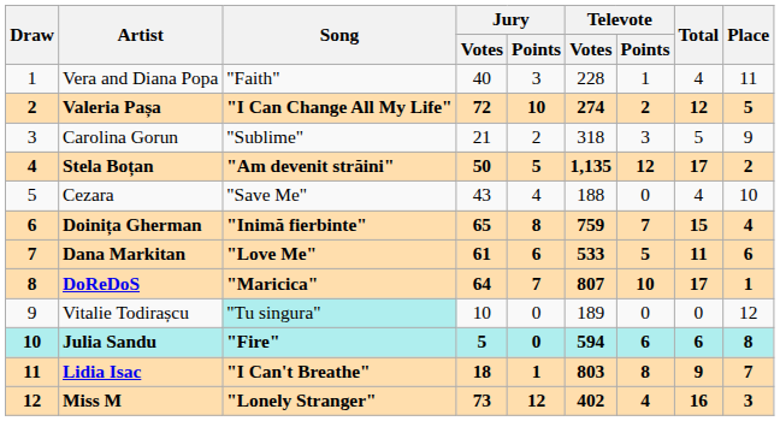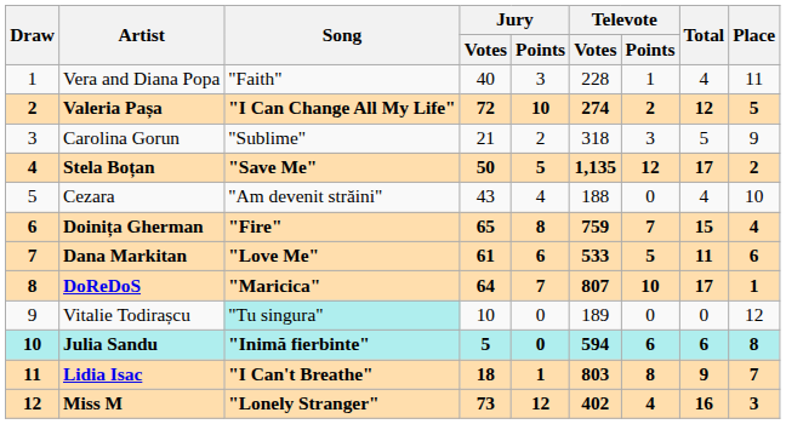 <table class="sortable wikitable" style="margin: 1em auto 1em auto; text-align:center;">
 <tr>
 <th rowspan="2">Draw</th>
 <th rowspan="2">Artist</th>
 <th rowspan="2">Song</th>
 <th colspan="2">Jury</th>
 <th colspan="2">Televote</th>
 <th rowspan="2">Total</th>
 <th rowspan="2">Place</th>
 </tr>
 <tr>
 <th>Votes</th>
 <th>Points</th>
 <th>Votes</th>
 <th>Points</th>
 </tr>
 <tr>
 <td>1</td>
 <td align="left">Vera and Diana Popa</td>
 <td align="left">"Faith"</td>
 <td>40</td>
 <td>3</td>
 <td>228</td>
 <td>1</td>
 <td>4</td>
 <td>11</td>
 </tr>
 <tr style="font-weight:bold; background:navajowhite;">
 <td>2</td>
 <td align="left">Valeria Pașa</td>
 <td align="left">"I Can Change All My Life"</td>
 <td>72</td>
 <td>10</td>
 <td>274</td>
 <td>2</td>
 <td>12</td>
 <td>5</td>
 </tr>
 <tr>
 <td>3</td>
 <td align="left">Carolina Gorun</td>
 <td align="left">"Sublime"</td>
 <td>21</td>
 <td>2</td>
 <td>318</td>
 <td>3</td>
 <td>5</td>
 <td>9</td>
 </tr>
 <tr style="font-weight:bold; background:navajowhite;">
 <td>4</td>
 <td align="left">Stela Boțan</td>
-<td align="left">"Am devenit străini"</td>
+<td align="left">"Save Me"</td>
 <td>50</td>
 <td>5</td>
 <td>1,135</td>
 <td>12</td>
 <td>17</td>
 <td>2</td>
 </tr>
 <tr>
 <td>5</td>
 <td align="left">Cezara</td>
-<td align="left">"Save Me"</td>
+<td align="left">"Am devenit străini"</td>
 <td>43</td>
 <td>4</td>
 <td>188</td>
 <td>0</td>
 <td>4</td>
 <td>10</td>
 </tr>
 <tr style="font-weight:bold; background:navajowhite;">
 <td>6</td>
 <td align="left">Doinița Gherman</td>
-<td align="left">"Inimă fierbinte"</td>
+<td align="left">"Fire"</td>
 <td>65</td>
 <td>8</td>
 <td>759</td>
 <td>7</td>
 <td>15</td>
 <td>4</td>
 </tr>
 <tr style="font-weight:bold; background:navajowhite;">
 <td>7</td>
 <td align="left">Dana Markitan</td>
 <td align="left">"Love Me"</td>
 <td>61</td>
 <td>6</td>
 <td>533</td>
 <td>5</td>
 <td>11</td>
 <td>6</td>
 </tr>
 <tr style="font-weight:bold; background:navajowhite;">
 <td>8</td>
 <td align="left"><a href='#'>DoReDoS</a></td>
 <td align="left">"Maricica"</td>
 <td>64</td>
 <td>7</td>
 <td>807</td>
 <td>10</td>
 <td>17</td>
 <td>1</td>
 </tr>
 <tr>
 <td>9</td>
 <td align="left">Vitalie Todirașcu</td>
 <td align="left" style="background: paleturquoise;">"Tu singura"</td>
 <td>10</td>
 <td>0</td>
 <td>189</td>
 <td>0</td>
 <td>0</td>
 <td>12</td>
 </tr>
 <tr style="font-weight:bold; background:paleturquoise;">
 <td>10</td>
 <td align="left">Julia Sandu</td>
-<td align="left">"Fire"</td>
+<td align="left">"Inimă fierbinte"</td>
 <td>5</td>
 <td>0</td>
 <td>594</td>
 <td>6</td>
 <td>6</td>
 <td>8</td>
 </tr>
 <tr style="font-weight:bold; background:navajowhite;">
 <td>11</td>
 <td align="left"><a href='#'>Lidia Isac</a></td>
 <td align="left">"I Can't Breathe"</td>
 <td>18</td>
 <td>1</td>
 <td>803</td>
 <td>8</td>
 <td>9</td>
 <td>7</td>
 </tr>
 <tr style="font-weight:bold; background:navajowhite;">
 <td>12</td>
 <td align="left">Miss M</td>
 <td align="left">"Lonely Stranger"</td>
 <td>73</td>
 <td>12</td>
 <td>402</td>
 <td>4</td>
 <td>16</td>
 <td>3</td>
 </tr>
 </table>
